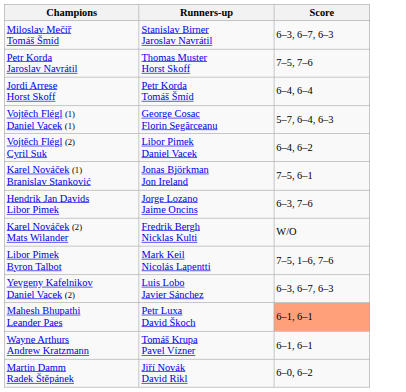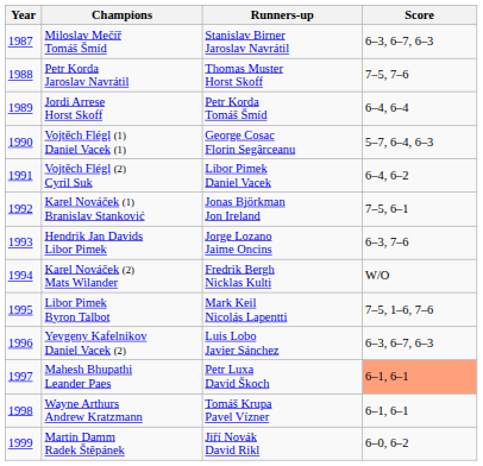 <table class=wikitable>
 <tr>
+<th style="width:40px">Year</th>
 <th style="width:200px">Champions</th>
 <th style="width:200px">Runners-up</th>
 <th style="width:140px" class="unsortable">Score</th>
 </tr>
 <tr>
+<td><a href='#'>1987</a></td>
 <td> <a href='#'>Miloslav Mečíř</a><br> <a href='#'>Tomáš Šmíd</a></td>
 <td> <a href='#'>Stanislav Birner</a><br> <a href='#'>Jaroslav Navrátil</a></td>
 <td>6–3, 6–7, 6–3</td>
 </tr>
 <tr>
+<td><a href='#'>1988</a></td>
 <td> <a href='#'>Petr Korda</a><br> <a href='#'>Jaroslav Navrátil</a></td>
 <td> <a href='#'>Thomas Muster</a><br> <a href='#'>Horst Skoff</a></td>
 <td>7–5, 7–6</td>
 </tr>
 <tr>
+<td><a href='#'>1989</a></td>
 <td> <a href='#'>Jordi Arrese</a><br> <a href='#'>Horst Skoff</a></td>
 <td> <a href='#'>Petr Korda</a><br> <a href='#'>Tomáš Šmíd</a></td>
 <td>6–4, 6–4</td>
 </tr>
 <tr>
+<td><a href='#'>1990</a></td>
 <td> <a href='#'>Vojtěch Flégl</a> <small>(1)</small><br> <a href='#'>Daniel Vacek</a> <small>(1)</small></td>
 <td> <a href='#'>George Cosac</a><br> <a href='#'>Florin Segărceanu</a></td>
 <td>5–7, 6–4, 6–3</td>
 </tr>
 <tr>
+<td><a href='#'>1991</a></td>
 <td> <a href='#'>Vojtěch Flégl</a> <small>(2)</small><br> <a href='#'>Cyril Suk</a></td>
 <td> <a href='#'>Libor Pimek</a><br> <a href='#'>Daniel Vacek</a></td>
 <td>6–4, 6–2</td>
 </tr>
 <tr>
+<td><a href='#'>1992</a></td>
 <td> <a href='#'>Karel Nováček</a> <small>(1)</small><br> <a href='#'>Branislav Stanković</a></td>
 <td> <a href='#'>Jonas Björkman</a><br> <a href='#'>Jon Ireland</a></td>
 <td>7–5, 6–1</td>
 </tr>
 <tr>
+<td><a href='#'>1993</a></td>
 <td> <a href='#'>Hendrik Jan Davids</a><br> <a href='#'>Libor Pimek</a></td>
 <td> <a href='#'>Jorge Lozano</a><br> <a href='#'>Jaime Oncins</a></td>
 <td>6–3, 7–6</td>
 </tr>
 <tr>
+<td><a href='#'>1994</a></td>
 <td> <a href='#'>Karel Nováček</a> <small>(2)</small><br> <a href='#'>Mats Wilander</a></td>
 <td> <a href='#'>Fredrik Bergh</a><br> <a href='#'>Nicklas Kulti</a></td>
 <td>W/O</td>
 </tr>
 <tr>
+<td><a href='#'>1995</a></td>
 <td> <a href='#'>Libor Pimek</a><br> <a href='#'>Byron Talbot</a></td>
 <td> <a href='#'>Mark Keil</a><br> <a href='#'>Nicolás Lapentti</a></td>
 <td>7–5, 1–6, 7–6</td>
 </tr>
 <tr>
+<td><a href='#'>1996</a></td>
 <td> <a href='#'>Yevgeny Kafelnikov</a><br> <a href='#'>Daniel Vacek</a> <small>(2)</small></td>
 <td> <a href='#'>Luis Lobo</a><br> <a href='#'>Javier Sánchez</a></td>
 <td>6–3, 6–7, 6–3</td>
 </tr>
 <tr>
+<td><a href='#'>1997</a></td>
 <td> <a href='#'>Mahesh Bhupathi</a><br> <a href='#'>Leander Paes</a></td>
 <td> <a href='#'>Petr Luxa</a><br> <a href='#'>David Škoch</a></td>
 <td style="background: lightsalmon;">6–1, 6–1</td>
 </tr>
 <tr>
+<td><a href='#'>1998</a></td>
 <td> <a href='#'>Wayne Arthurs</a><br> <a href='#'>Andrew Kratzmann</a></td>
 <td> <a href='#'>Tomáš Krupa</a><br> <a href='#'>Pavel Vízner</a></td>
 <td>6–1, 6–1</td>
 </tr>
 <tr>
+<td><a href='#'>1999</a></td>
 <td> <a href='#'>Martin Damm</a><br> <a href='#'>Radek Štěpánek</a></td>
 <td> <a href='#'>Jiří Novák</a><br> <a href='#'>David Rikl</a></td>
 <td>6–0, 6–2</td>
 </tr>
 </table>
